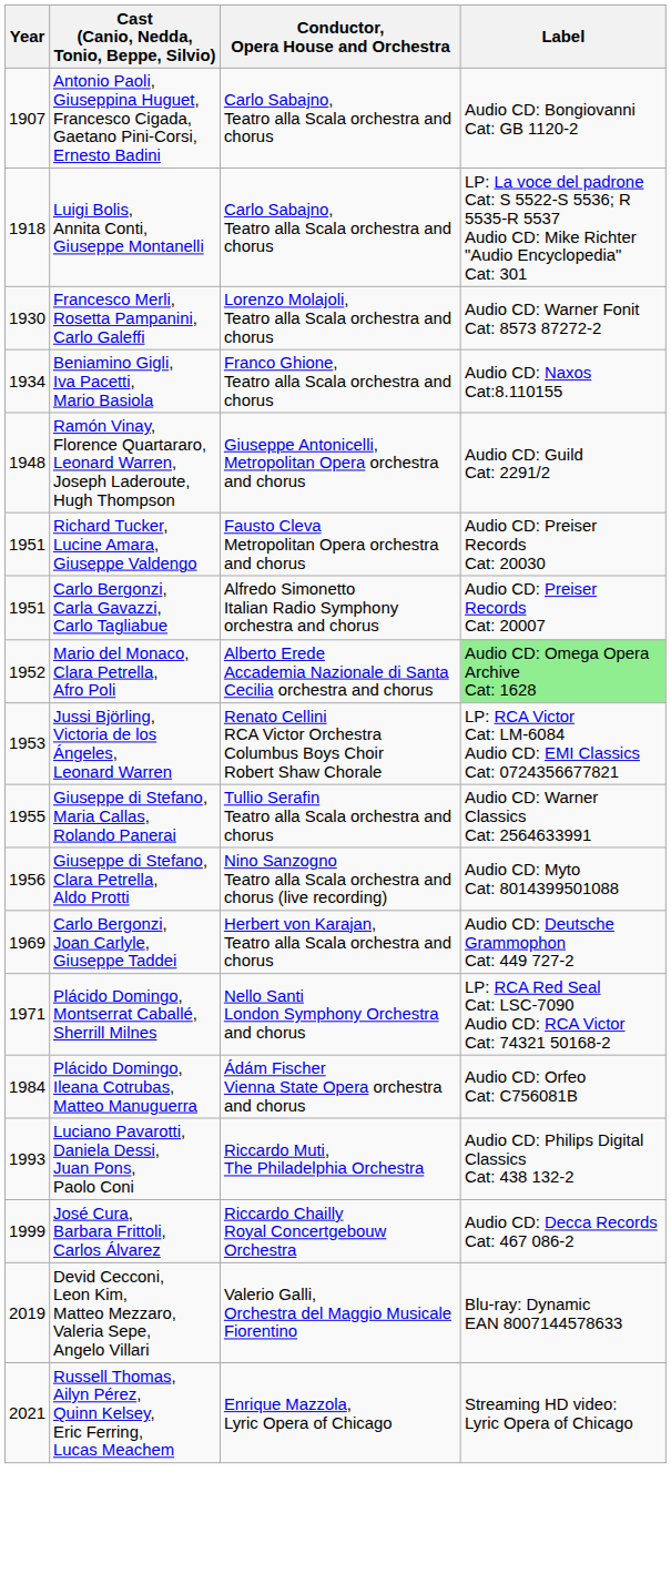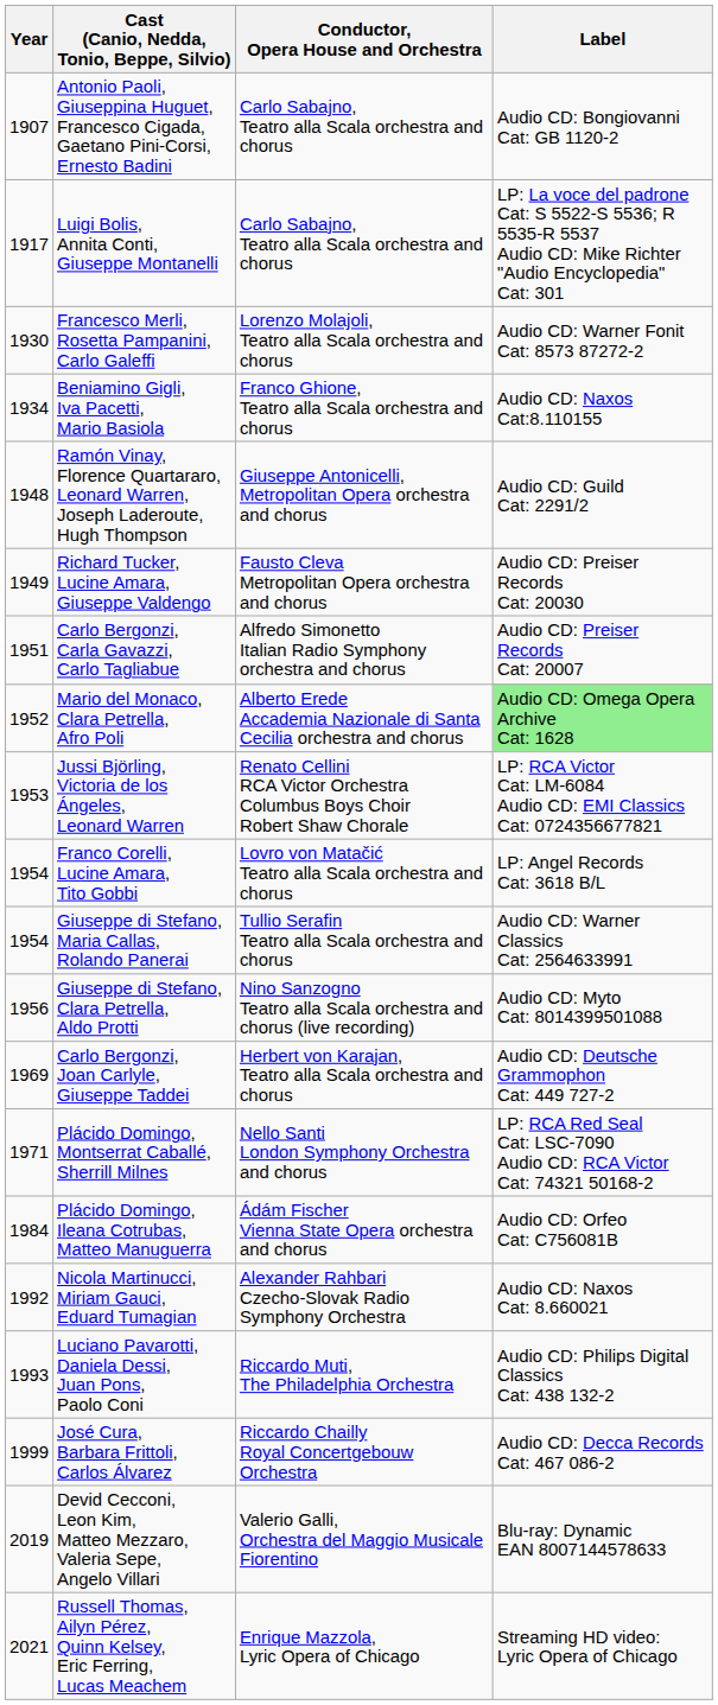 <table class="wikitable" style="font-size:95%;">
 <tr>
 <th>Year</th>
 <th width="150">Cast<br>(Canio, Nedda, Tonio, Beppe, Silvio)</th>
 <th>Conductor,<br>Opera House and Orchestra</th>
 <th>Label</th>
 </tr>
 <tr>
 <td>1907</td>
 <td><a href='#'>Antonio Paoli</a>,<br><a href='#'>Giuseppina Huguet</a>,<br>Francesco Cigada,<br>Gaetano Pini-Corsi,<br><a href='#'>Ernesto Badini</a></td>
 <td><a href='#'>Carlo Sabajno</a>,<br>Teatro alla Scala orchestra and chorus</td>
 <td>Audio CD: Bongiovanni <br>Cat: GB 1120-2</td>
 </tr>
 <tr>
-<td>1918</td>
+<td>1917</td>
 <td><a href='#'>Luigi Bolis</a>,<br>Annita Conti,<br><a href='#'>Giuseppe Montanelli</a></td>
 <td><a href='#'>Carlo Sabajno</a>,<br>Teatro alla Scala orchestra and chorus</td>
 <td>LP: <a href='#'>La voce del padrone</a><br>Cat: S 5522-S 5536; R 5535-R 5537<br>Audio CD: Mike Richter "Audio Encyclopedia"<br>Cat: 301</td>
 </tr>
 <tr>
 <td>1930</td>
 <td><a href='#'>Francesco Merli</a>,<br><a href='#'>Rosetta Pampanini</a>,<br><a href='#'>Carlo Galeffi</a></td>
 <td><a href='#'>Lorenzo Molajoli</a>,<br>Teatro alla Scala orchestra and chorus</td>
 <td>Audio CD: Warner Fonit<br>Cat: 8573 87272-2</td>
 </tr>
 <tr>
 <td>1934</td>
 <td><a href='#'>Beniamino Gigli</a>,<br><a href='#'>Iva Pacetti</a>,<br><a href='#'>Mario Basiola</a></td>
 <td><a href='#'>Franco Ghione</a>,<br>Teatro alla Scala orchestra and chorus</td>
 <td>Audio CD: <a href='#'>Naxos</a> <br> Cat:8.110155</td>
 </tr>
 <tr>
 <td>1948</td>
 <td><a href='#'>Ramón Vinay</a>,<br>Florence Quartararo,<br><a href='#'>Leonard Warren</a>,<br>Joseph Laderoute,<br>Hugh Thompson</td>
 <td><a href='#'>Giuseppe Antonicelli</a>,<br><a href='#'>Metropolitan Opera</a> orchestra and chorus</td>
 <td>Audio CD: Guild<br>Cat: 2291/2</td>
 </tr>
 <tr>
-<td>1951</td>
+<td>1949</td>
 <td><a href='#'>Richard Tucker</a>,<br><a href='#'>Lucine Amara</a>,<br><a href='#'>Giuseppe Valdengo</a></td>
 <td><a href='#'>Fausto Cleva</a> <br>Metropolitan Opera orchestra and chorus</td>
 <td>Audio CD: Preiser Records<br>Cat: 20030</td>
 </tr>
 <tr>
 <td>1951</td>
 <td><a href='#'>Carlo Bergonzi</a>,<br><a href='#'>Carla Gavazzi</a>,<br><a href='#'>Carlo Tagliabue</a></td>
 <td>Alfredo Simonetto <br>Italian Radio Symphony orchestra and chorus</td>
 <td>Audio CD: <a href='#'>Preiser Records</a> <br>Cat: 20007</td>
 </tr>
 <tr>
 <td>1952</td>
 <td><a href='#'>Mario del Monaco</a>,<br><a href='#'>Clara Petrella</a>,<br><a href='#'>Afro Poli</a></td>
 <td><a href='#'>Alberto Erede</a><br><a href='#'>Accademia Nazionale di Santa Cecilia</a> orchestra and chorus</td>
 <td style="background: lightgreen;">Audio CD: Omega Opera Archive<br>Cat: 1628</td>
 </tr>
 <tr>
 <td>1953</td>
 <td><a href='#'>Jussi Björling</a>,<br><a href='#'>Victoria de los Ángeles</a>,<br><a href='#'>Leonard Warren</a></td>
 <td><a href='#'>Renato Cellini</a><br>RCA Victor Orchestra<br>Columbus Boys Choir<br>Robert Shaw Chorale</td>
 <td>LP: <a href='#'>RCA Victor</a><br>Cat: LM-6084<br> Audio CD: <a href='#'>EMI Classics</a> <br>Cat: 0724356677821</td>
 </tr>
 <tr>
-<td>1955</td>
+<td>1954</td>
+<td><a href='#'>Franco Corelli</a>,<br><a href='#'>Lucine Amara</a>,<br><a href='#'>Tito Gobbi</a></td>
+<td><a href='#'>Lovro von Matačić</a><br>Teatro alla Scala orchestra and chorus</td>
+<td>LP: Angel Records<br>Cat: 3618 B/L</td>
+</tr>
+<tr>
+<td>1954</td>
 <td><a href='#'>Giuseppe di Stefano</a>,<br><a href='#'>Maria Callas</a>,<br><a href='#'>Rolando Panerai</a></td>
 <td><a href='#'>Tullio Serafin</a><br>Teatro alla Scala orchestra and chorus</td>
 <td>Audio CD: Warner Classics<br>Cat: 2564633991</td>
 </tr>
 <tr>
 <td>1956</td>
 <td><a href='#'>Giuseppe di Stefano</a>,<br><a href='#'>Clara Petrella</a>,<br><a href='#'>Aldo Protti</a></td>
 <td><a href='#'>Nino Sanzogno</a><br>Teatro alla Scala orchestra and chorus (live recording)</td>
 <td>Audio CD: Myto<br>Cat: 8014399501088</td>
 </tr>
 <tr>
 <td>1969</td>
 <td><a href='#'>Carlo Bergonzi</a>, <br><a href='#'>Joan Carlyle</a>,<br><a href='#'>Giuseppe Taddei</a></td>
 <td><a href='#'>Herbert von Karajan</a>,<br>Teatro alla Scala orchestra and chorus</td>
 <td>Audio CD: <a href='#'>Deutsche Grammophon</a><br>Cat: 449 727-2</td>
 </tr>
 <tr>
 <td>1971</td>
 <td><a href='#'>Plácido Domingo</a>,<br><a href='#'>Montserrat Caballé</a>,<br><a href='#'>Sherrill Milnes</a></td>
 <td><a href='#'>Nello Santi</a><br><a href='#'>London Symphony Orchestra</a> and chorus</td>
 <td>LP: <a href='#'>RCA Red Seal</a><br>Cat: LSC-7090<br> Audio CD: <a href='#'>RCA Victor</a><br>Cat: 74321 50168-2</td>
 </tr>
 <tr>
 <td>1984</td>
 <td><a href='#'>Plácido Domingo</a>,<br><a href='#'>Ileana Cotrubas</a>,<br><a href='#'>Matteo Manuguerra</a></td>
 <td><a href='#'>Ádám Fischer</a><br> <a href='#'>Vienna State Opera</a> orchestra and chorus</td>
 <td>Audio CD:  Orfeo <br>Cat: C756081B</td>
 </tr>
 <tr>
+<td>1992</td>
+<td><a href='#'>Nicola Martinucci</a>,<br><a href='#'>Miriam Gauci</a>,<br><a href='#'>Eduard Tumagian</a></td>
+<td><a href='#'>Alexander Rahbari</a><br>Czecho-Slovak Radio Symphony Orchestra</td>
+<td>Audio CD: Naxos <br>Cat: 8.660021</td>
+</tr>
+<tr>
 <td>1993</td>
 <td><a href='#'>Luciano Pavarotti</a>,<br><a href='#'>Daniela Dessi</a>,<br><a href='#'>Juan Pons</a>,<br>Paolo Coni</td>
 <td><a href='#'>Riccardo Muti</a>,<br> <a href='#'>The Philadelphia Orchestra</a></td>
 <td>Audio CD:  Philips Digital Classics <br>Cat: 438 132-2</td>
 </tr>
 <tr>
 <td>1999</td>
 <td><a href='#'>José Cura</a>,<br><a href='#'>Barbara Frittoli</a>,<br><a href='#'>Carlos Álvarez</a></td>
 <td><a href='#'>Riccardo Chailly</a><br><a href='#'>Royal Concertgebouw Orchestra</a></td>
 <td>Audio CD: <a href='#'>Decca Records</a><br>Cat: 467 086-2</td>
 </tr>
 <tr>
 <td>2019</td>
 <td>Devid Cecconi,<br>Leon Kim,<br>Matteo Mezzaro,<br>Valeria Sepe,<br>Angelo Villari</td>
 <td>Valerio Galli,<br><a href='#'>Orchestra del Maggio Musicale Fiorentino</a></td>
 <td>Blu-ray: Dynamic <br>EAN 8007144578633</td>
 </tr>
 <tr>
 <td>2021</td>
 <td><a href='#'>Russell Thomas</a>,<br><a href='#'>Ailyn Pérez</a>,<br><a href='#'>Quinn Kelsey</a>,<br>Eric Ferring,<br><a href='#'>Lucas Meachem</a></td>
 <td><a href='#'>Enrique Mazzola</a>,<br>Lyric Opera of Chicago</td>
 <td>Streaming HD video:<br>Lyric Opera of Chicago</td>
 </tr>
 </table>
